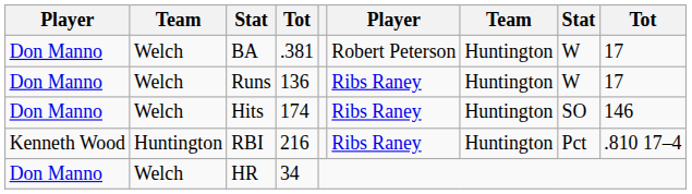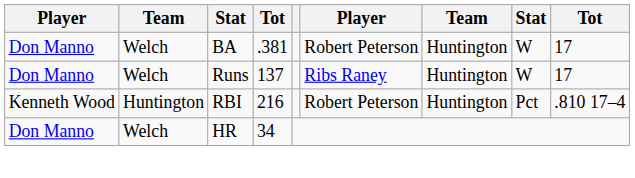 <table class="wikitable">
 <tr>
 <th>Player</th>
 <th>Team</th>
 <th>Stat</th>
 <th>Tot</th>
 <th></th>
 <th>Player</th>
 <th>Team</th>
 <th>Stat</th>
 <th>Tot</th>
 </tr>
 <tr>
 <td><a href='#'>Don Manno</a></td>
 <td>Welch</td>
 <td>BA</td>
 <td>.381</td>
 <td></td>
 <td>Robert Peterson</td>
 <td>Huntington</td>
 <td>W</td>
 <td>17</td>
 </tr>
 <tr>
 <td><a href='#'>Don Manno</a></td>
 <td>Welch</td>
 <td>Runs</td>
-<td>136</td>
+<td>137</td>
 <td></td>
 <td><a href='#'>Ribs Raney</a></td>
 <td>Huntington</td>
 <td>W</td>
 <td>17</td>
 </tr>
 <tr>
-<td><a href='#'>Don Manno</a></td>
-<td>Welch</td>
-<td>Hits</td>
-<td>174</td>
-<td></td>
-<td><a href='#'>Ribs Raney</a></td>
-<td>Huntington</td>
-<td>SO</td>
-<td>146</td>
-</tr>
-<tr>
 <td>Kenneth Wood</td>
 <td>Huntington</td>
 <td>RBI</td>
 <td>216</td>
 <td></td>
-<td><a href='#'>Ribs Raney</a></td>
+<td>Robert Peterson</td>
 <td>Huntington</td>
 <td>Pct</td>
 <td>.810 17–4</td>
 </tr>
 <tr>
 <td><a href='#'>Don Manno</a></td>
 <td>Welch</td>
 <td>HR</td>
 <td>34</td>
 </tr>
 </table>
